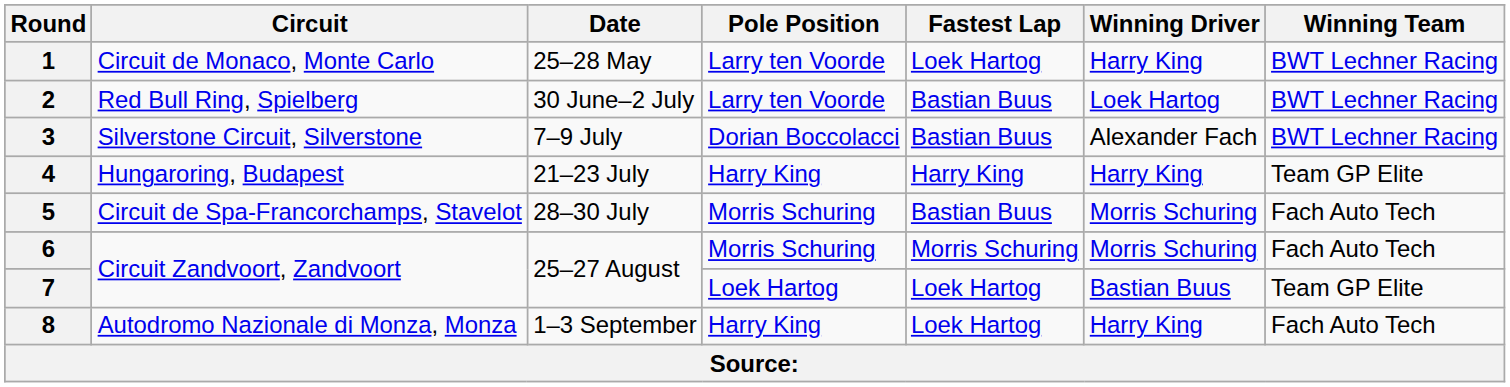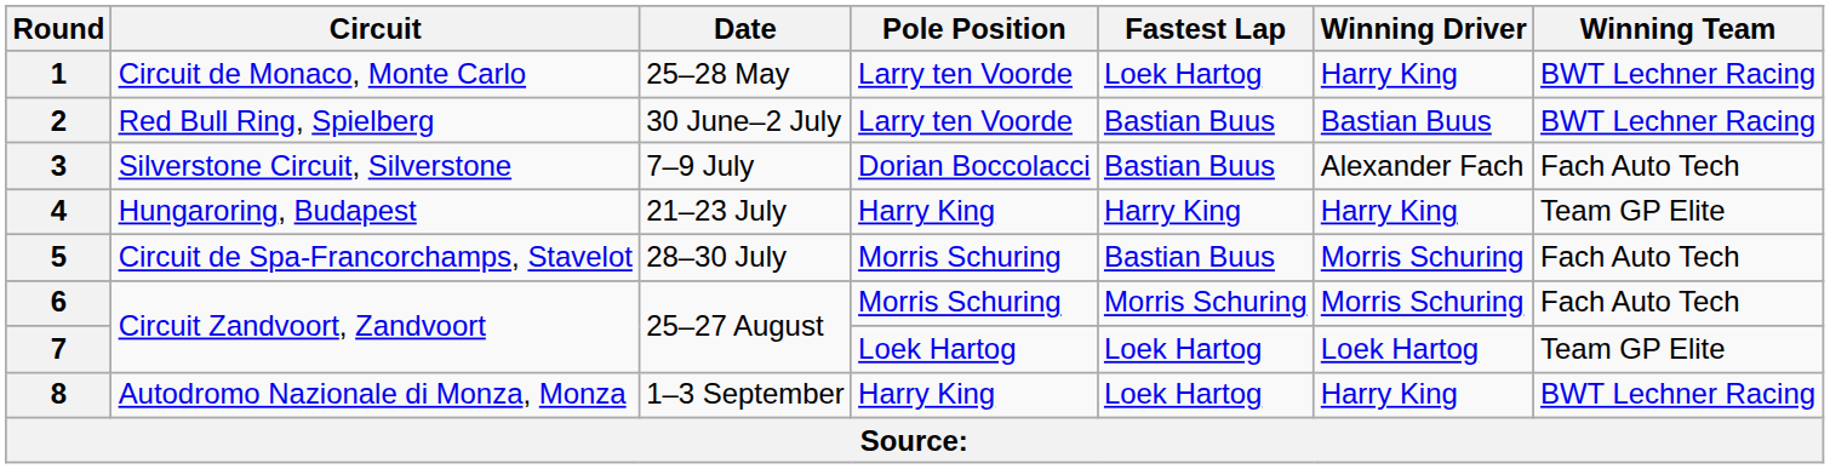 <table class="wikitable" style="font-size:85%;">
 <tr>
 <th>Round</th>
 <th>Circuit</th>
 <th>Date</th>
 <th>Pole Position</th>
 <th>Fastest Lap</th>
 <th>Winning Driver</th>
 <th>Winning Team</th>
 </tr>
 <tr>
 <th>1</th>
 <td> <a href='#'>Circuit de Monaco</a>, <a href='#'>Monte Carlo</a></td>
 <td>25–28 May</td>
 <td> <a href='#'>Larry ten Voorde</a></td>
 <td> <a href='#'>Loek Hartog</a></td>
 <td> <a href='#'>Harry King</a></td>
 <td> <a href='#'>BWT Lechner Racing</a></td>
 </tr>
 <tr>
 <th>2</th>
 <td> <a href='#'>Red Bull Ring</a>, <a href='#'>Spielberg</a></td>
 <td>30 June–2 July</td>
 <td> <a href='#'>Larry ten Voorde</a></td>
 <td> <a href='#'>Bastian Buus</a></td>
-<td> <a href='#'>Loek Hartog</a></td>
+<td> <a href='#'>Bastian Buus</a></td>
 <td> <a href='#'>BWT Lechner Racing</a></td>
 </tr>
 <tr>
 <th>3</th>
 <td> <a href='#'>Silverstone Circuit</a>, <a href='#'>Silverstone</a></td>
 <td>7–9 July</td>
 <td> <a href='#'>Dorian Boccolacci</a></td>
 <td> <a href='#'>Bastian Buus</a></td>
 <td> Alexander Fach</td>
-<td> <a href='#'>BWT Lechner Racing</a></td>
+<td> Fach Auto Tech</td>
 </tr>
 <tr>
 <th>4</th>
 <td> <a href='#'>Hungaroring</a>, <a href='#'>Budapest</a></td>
 <td>21–23 July</td>
 <td> <a href='#'>Harry King</a></td>
 <td> <a href='#'>Harry King</a></td>
 <td> <a href='#'>Harry King</a></td>
 <td> Team GP Elite</td>
 </tr>
 <tr>
 <th>5</th>
 <td> <a href='#'>Circuit de Spa-Francorchamps</a>, <a href='#'>Stavelot</a></td>
 <td>28–30 July</td>
 <td> <a href='#'>Morris Schuring</a></td>
 <td> <a href='#'>Bastian Buus</a></td>
 <td> <a href='#'>Morris Schuring</a></td>
 <td> Fach Auto Tech</td>
 </tr>
 <tr>
 <th>6</th>
 <td rowspan="2"> <a href='#'>Circuit Zandvoort</a>, <a href='#'>Zandvoort</a></td>
 <td rowspan="2">25–27 August</td>
 <td> <a href='#'>Morris Schuring</a></td>
 <td> <a href='#'>Morris Schuring</a></td>
 <td> <a href='#'>Morris Schuring</a></td>
 <td> Fach Auto Tech</td>
 </tr>
 <tr>
 <th>7</th>
 <td> <a href='#'>Loek Hartog</a></td>
 <td> <a href='#'>Loek Hartog</a></td>
-<td> <a href='#'>Bastian Buus</a></td>
+<td> <a href='#'>Loek Hartog</a></td>
 <td> Team GP Elite</td>
 </tr>
 <tr>
 <th>8</th>
 <td> <a href='#'>Autodromo Nazionale di Monza</a>, <a href='#'>Monza</a></td>
 <td>1–3 September</td>
 <td> <a href='#'>Harry King</a></td>
 <td> <a href='#'>Loek Hartog</a></td>
 <td> <a href='#'>Harry King</a></td>
-<td> Fach Auto Tech</td>
+<td> <a href='#'>BWT Lechner Racing</a></td>
 </tr>
 <tr>
 <th colspan="7">Source:</th>
 </tr>
 </table>
